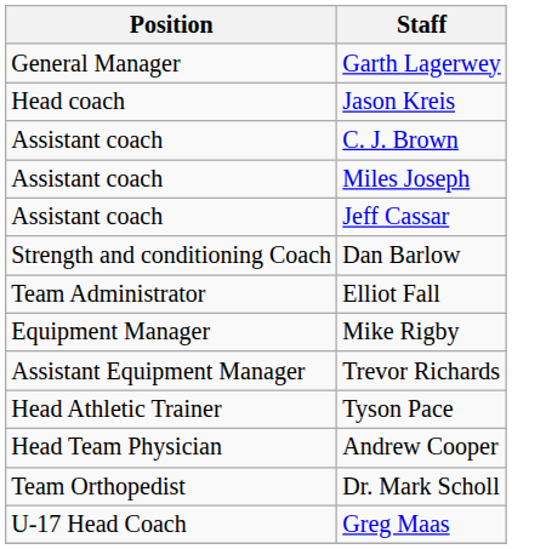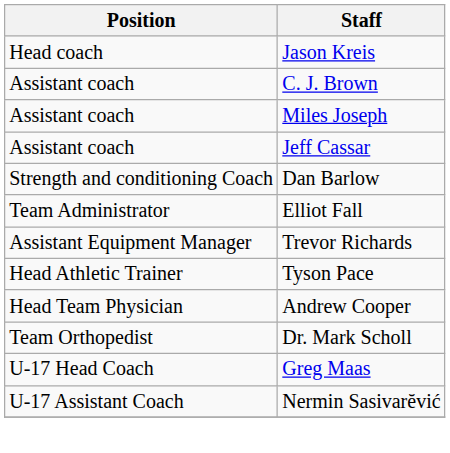 <table class="wikitable">
 <tr>
 <th>Position</th>
 <th>Staff</th>
-</tr>
-<tr>
-<td>General Manager</td>
-<td> <a href='#'>Garth Lagerwey</a></td>
 </tr>
 <tr>
 <td>Head coach</td>
 <td> <a href='#'>Jason Kreis</a></td>
 </tr>
 <tr>
 <td>Assistant coach</td>
 <td> <a href='#'>C. J. Brown</a></td>
 </tr>
 <tr>
 <td>Assistant coach</td>
 <td> <a href='#'>Miles Joseph</a></td>
 </tr>
 <tr>
 <td>Assistant coach</td>
 <td> <a href='#'>Jeff Cassar</a></td>
 </tr>
 <tr>
 <td>Strength and conditioning Coach</td>
 <td> Dan Barlow</td>
 </tr>
 <tr>
 <td>Team Administrator</td>
 <td> Elliot Fall</td>
 </tr>
 <tr>
-<td>Equipment Manager</td>
-<td> Mike Rigby</td>
-</tr>
-<tr>
 <td>Assistant Equipment Manager</td>
 <td> Trevor Richards</td>
 </tr>
 <tr>
 <td>Head Athletic Trainer</td>
 <td> Tyson Pace</td>
 </tr>
 <tr>
 <td>Head Team Physician</td>
 <td> Andrew Cooper</td>
 </tr>
 <tr>
 <td>Team Orthopedist</td>
 <td> Dr. Mark Scholl</td>
 </tr>
 <tr>
 <td>U-17 Head Coach</td>
 <td> <a href='#'>Greg Maas</a></td>
 </tr>
 <tr>
+<td>U-17 Assistant Coach</td>
+<td> Nermin Sasivarĕvić</td>
+</tr>
+<tr>
 </tr>
 </table>
